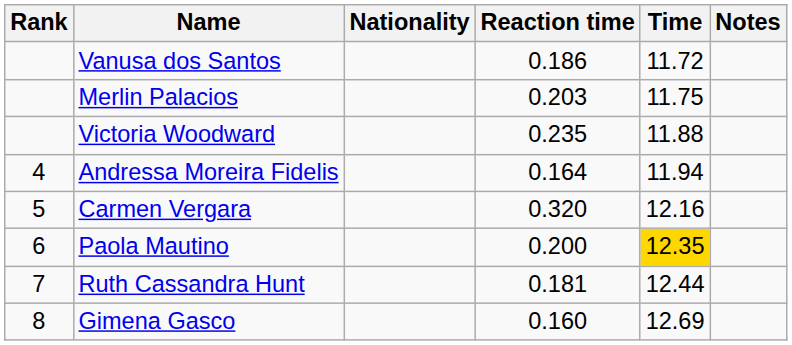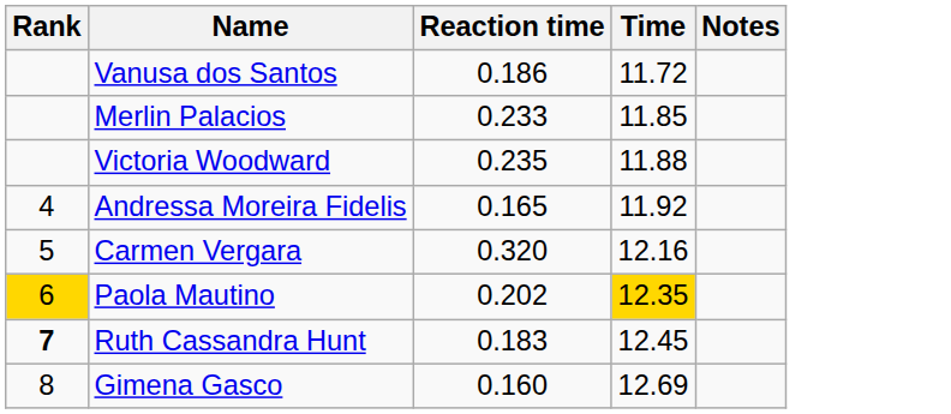 <table class="wikitable sortable" style="text-align:center">
 <tr>
 <th>Rank</th>
 <th>Name</th>
-<th>Nationality</th>
 <th>Reaction time</th>
 <th>Time</th>
 <th>Notes</th>
 </tr>
 <tr>
 <td align=center></td>
 <td align=left><a href='#'>Vanusa dos Santos</a></td>
-<td align=left></td>
 <td>0.186</td>
 <td>11.72</td>
 <td></td>
 </tr>
 <tr>
 <td align=center></td>
 <td align=left><a href='#'>Merlin Palacios</a></td>
-<td align=left></td>
-<td>0.203</td>
-<td>11.75</td>
+<td>0.233</td>
+<td>11.85</td>
 <td></td>
 </tr>
 <tr>
 <td align=center></td>
 <td align=left><a href='#'>Victoria Woodward</a></td>
-<td align=left></td>
 <td>0.235</td>
 <td>11.88</td>
 <td></td>
 </tr>
 <tr>
 <td align=center>4</td>
 <td align=left><a href='#'>Andressa Moreira Fidelis</a></td>
-<td align=left></td>
-<td>0.164</td>
-<td>11.94</td>
+<td>0.165</td>
+<td>11.92</td>
 <td></td>
 </tr>
 <tr>
 <td align=center>5</td>
 <td align=left><a href='#'>Carmen Vergara</a></td>
-<td align=left></td>
 <td>0.320</td>
 <td>12.16</td>
 <td></td>
 </tr>
 <tr>
-<td align=center>6</td>
+<td align=center style="background: gold;">6</td>
 <td align=left><a href='#'>Paola Mautino</a></td>
-<td align=left></td>
-<td>0.200</td>
+<td>0.202</td>
 <td style="background: gold;">12.35</td>
 <td></td>
 </tr>
 <tr>
-<td align=center>7</td>
+<td align=center><strong>7</strong></td>
 <td align=left><a href='#'>Ruth Cassandra Hunt</a></td>
-<td align=left></td>
-<td>0.181</td>
-<td>12.44</td>
+<td>0.183</td>
+<td>12.45</td>
 <td></td>
 </tr>
 <tr>
 <td align=center>8</td>
 <td align=left><a href='#'>Gimena Gasco</a></td>
-<td align=left></td>
 <td>0.160</td>
 <td>12.69</td>
 <td></td>
 </tr>
 </table>
